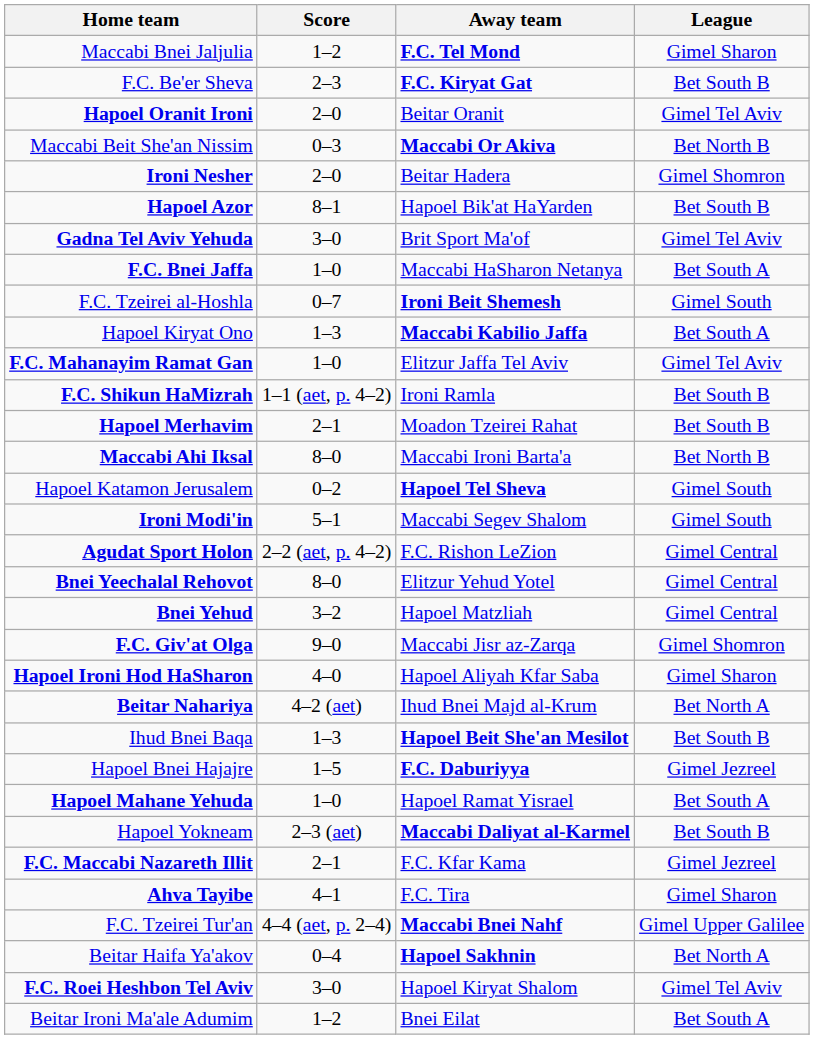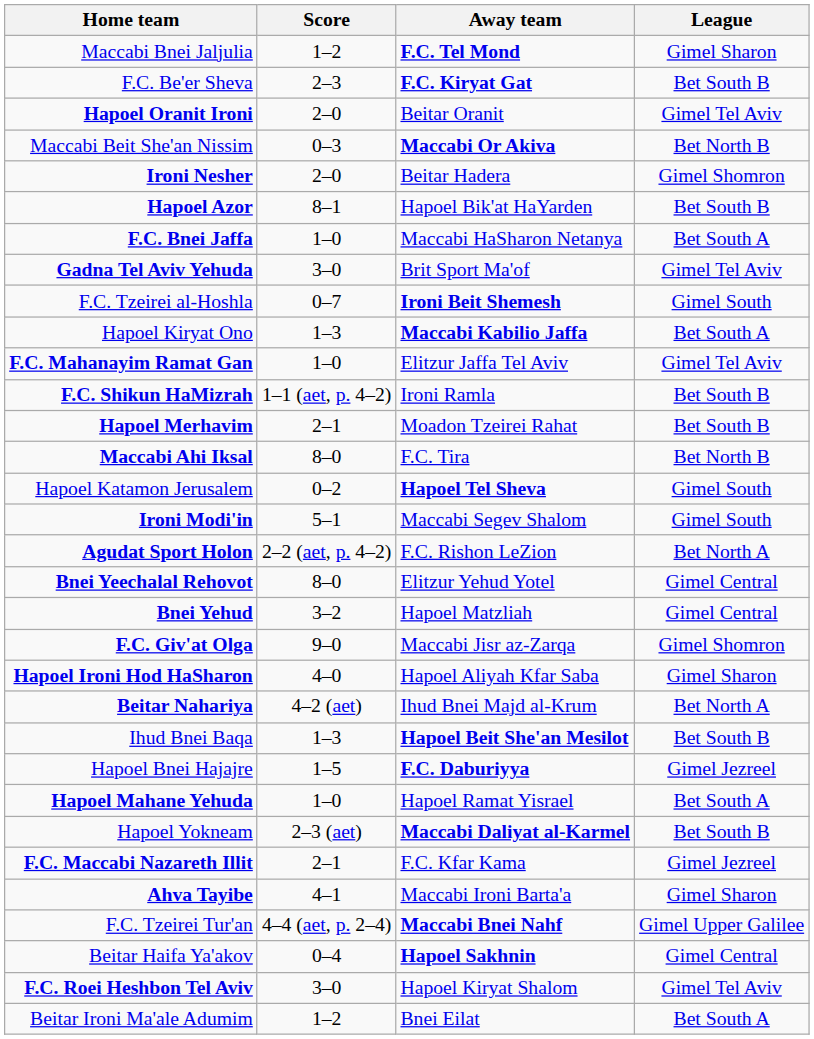 <table class="wikitable" style="text-align: center">
 <tr>
 <th>Home team</th>
 <th>Score</th>
 <th>Away team</th>
 <th>League</th>
 </tr>
 <tr>
 <td align="right"><a href='#'>Maccabi Bnei Jaljulia</a></td>
 <td>1–2</td>
 <td align="left"><strong><a href='#'>F.C. Tel Mond</a></strong></td>
 <td><a href='#'>Gimel Sharon</a></td>
 </tr>
 <tr>
 <td align="right"><a href='#'>F.C. Be'er Sheva</a></td>
 <td>2–3</td>
 <td align="left"><strong><a href='#'>F.C. Kiryat Gat</a></strong></td>
 <td><a href='#'>Bet South B</a></td>
 </tr>
 <tr>
 <td align="right"><strong><a href='#'>Hapoel Oranit Ironi</a></strong></td>
 <td>2–0</td>
 <td align="left"><a href='#'>Beitar Oranit</a></td>
 <td><a href='#'>Gimel Tel Aviv</a></td>
 </tr>
 <tr>
 <td align="right"><a href='#'>Maccabi Beit She'an Nissim</a></td>
 <td>0–3</td>
 <td align="left"><strong><a href='#'>Maccabi Or Akiva</a></strong></td>
 <td><a href='#'>Bet North B</a></td>
 </tr>
 <tr>
 <td align="right"><strong><a href='#'>Ironi Nesher</a></strong></td>
 <td>2–0</td>
 <td align="left"><a href='#'>Beitar Hadera</a></td>
 <td><a href='#'>Gimel Shomron</a></td>
 </tr>
 <tr>
 <td align="right"><strong><a href='#'>Hapoel Azor</a></strong></td>
 <td>8–1</td>
 <td align="left"><a href='#'>Hapoel Bik'at HaYarden</a></td>
 <td><a href='#'>Bet South B</a></td>
 </tr>
 <tr>
+<td align="right"><strong><a href='#'>F.C. Bnei Jaffa</a></strong></td>
+<td>1–0</td>
+<td align="left"><a href='#'>Maccabi HaSharon Netanya</a></td>
+<td><a href='#'>Bet South A</a></td>
+</tr>
+<tr>
 <td align="right"><strong><a href='#'>Gadna Tel Aviv Yehuda</a></strong></td>
 <td>3–0</td>
 <td align="left"><a href='#'>Brit Sport Ma'of</a></td>
 <td><a href='#'>Gimel Tel Aviv</a></td>
-</tr>
-<tr>
-<td align="right"><strong><a href='#'>F.C. Bnei Jaffa</a></strong></td>
-<td>1–0</td>
-<td align="left"><a href='#'>Maccabi HaSharon Netanya</a></td>
-<td><a href='#'>Bet South A</a></td>
 </tr>
 <tr>
 <td align="right"><a href='#'>F.C. Tzeirei al-Hoshla</a></td>
 <td>0–7</td>
 <td align="left"><strong><a href='#'>Ironi Beit Shemesh</a></strong></td>
 <td><a href='#'>Gimel South</a></td>
 </tr>
 <tr>
 <td align="right"><a href='#'>Hapoel Kiryat Ono</a></td>
 <td>1–3</td>
 <td align="left"><strong><a href='#'>Maccabi Kabilio Jaffa</a></strong></td>
 <td><a href='#'>Bet South A</a></td>
 </tr>
 <tr>
 <td align="right"><strong><a href='#'>F.C. Mahanayim Ramat Gan</a></strong></td>
 <td>1–0</td>
 <td align="left"><a href='#'>Elitzur Jaffa Tel Aviv</a></td>
 <td><a href='#'>Gimel Tel Aviv</a></td>
 </tr>
 <tr>
 <td align="right"><strong><a href='#'>F.C. Shikun HaMizrah</a></strong></td>
 <td>1–1 (<a href='#'>aet</a>, <a href='#'>p.</a> 4–2)</td>
 <td align="left"><a href='#'>Ironi Ramla</a></td>
 <td><a href='#'>Bet South B</a></td>
 </tr>
 <tr>
 <td align="right"><strong><a href='#'>Hapoel Merhavim</a></strong></td>
 <td>2–1</td>
 <td align="left"><a href='#'>Moadon Tzeirei Rahat</a></td>
 <td><a href='#'>Bet South B</a></td>
 </tr>
 <tr>
 <td align="right"><strong><a href='#'>Maccabi Ahi Iksal</a></strong></td>
 <td>8–0</td>
-<td align="left"><a href='#'>Maccabi Ironi Barta'a</a></td>
+<td align="left"><a href='#'>F.C. Tira</a></td>
 <td><a href='#'>Bet North B</a></td>
 </tr>
 <tr>
 <td align="right"><a href='#'>Hapoel Katamon Jerusalem</a></td>
 <td>0–2</td>
 <td align="left"><strong><a href='#'>Hapoel Tel Sheva</a></strong></td>
 <td><a href='#'>Gimel South</a></td>
 </tr>
 <tr>
 <td align="right"><strong><a href='#'>Ironi Modi'in</a></strong></td>
 <td>5–1</td>
 <td align="left"><a href='#'>Maccabi Segev Shalom</a></td>
 <td><a href='#'>Gimel South</a></td>
 </tr>
 <tr>
 <td align="right"><strong><a href='#'>Agudat Sport Holon</a></strong></td>
 <td>2–2 (<a href='#'>aet</a>, <a href='#'>p.</a> 4–2)</td>
 <td align="left"><a href='#'>F.C. Rishon LeZion</a></td>
-<td><a href='#'>Gimel Central</a></td>
+<td><a href='#'>Bet North A</a></td>
 </tr>
 <tr>
 <td align="right"><strong><a href='#'>Bnei Yeechalal Rehovot</a></strong></td>
 <td>8–0</td>
 <td align="left"><a href='#'>Elitzur Yehud Yotel</a></td>
 <td><a href='#'>Gimel Central</a></td>
 </tr>
 <tr>
 <td align="right"><strong><a href='#'>Bnei Yehud</a></strong></td>
 <td>3–2</td>
 <td align="left"><a href='#'>Hapoel Matzliah</a></td>
 <td><a href='#'>Gimel Central</a></td>
 </tr>
 <tr>
 <td align="right"><strong><a href='#'>F.C. Giv'at Olga</a></strong></td>
 <td>9–0</td>
 <td align="left"><a href='#'>Maccabi Jisr az-Zarqa</a></td>
 <td><a href='#'>Gimel Shomron</a></td>
 </tr>
 <tr>
 <td align="right"><strong><a href='#'>Hapoel Ironi Hod HaSharon</a></strong></td>
 <td>4–0</td>
 <td align="left"><a href='#'>Hapoel Aliyah Kfar Saba</a></td>
 <td><a href='#'>Gimel Sharon</a></td>
 </tr>
 <tr>
 <td align="right"><strong><a href='#'>Beitar Nahariya</a></strong></td>
 <td>4–2 (<a href='#'>aet</a>)</td>
 <td align="left"><a href='#'>Ihud Bnei Majd al-Krum</a></td>
 <td><a href='#'>Bet North A</a></td>
 </tr>
 <tr>
 <td align="right"><a href='#'>Ihud Bnei Baqa</a></td>
 <td>1–3</td>
 <td align="left"><strong><a href='#'>Hapoel Beit She'an Mesilot</a></strong></td>
 <td><a href='#'>Bet South B</a></td>
 </tr>
 <tr>
 <td align="right"><a href='#'>Hapoel Bnei Hajajre</a></td>
 <td>1–5</td>
 <td align="left"><strong><a href='#'>F.C. Daburiyya</a></strong></td>
 <td><a href='#'>Gimel Jezreel</a></td>
 </tr>
 <tr>
 <td align="right"><strong><a href='#'>Hapoel Mahane Yehuda</a></strong></td>
 <td>1–0</td>
 <td align="left"><a href='#'>Hapoel Ramat Yisrael</a></td>
 <td><a href='#'>Bet South A</a></td>
 </tr>
 <tr>
 <td align="right"><a href='#'>Hapoel Yokneam</a></td>
 <td>2–3 (<a href='#'>aet</a>)</td>
 <td align="left"><strong><a href='#'>Maccabi Daliyat al-Karmel</a></strong></td>
 <td><a href='#'>Bet South B</a></td>
 </tr>
 <tr>
 <td align="right"><strong><a href='#'>F.C. Maccabi Nazareth Illit</a></strong></td>
 <td>2–1</td>
 <td align="left"><a href='#'>F.C. Kfar Kama</a></td>
 <td><a href='#'>Gimel Jezreel</a></td>
 </tr>
 <tr>
 <td align="right"><strong><a href='#'>Ahva Tayibe</a></strong></td>
 <td>4–1</td>
-<td align="left"><a href='#'>F.C. Tira</a></td>
+<td align="left"><a href='#'>Maccabi Ironi Barta'a</a></td>
 <td><a href='#'>Gimel Sharon</a></td>
 </tr>
 <tr>
 <td align="right"><a href='#'>F.C. Tzeirei Tur'an</a></td>
 <td>4–4 (<a href='#'>aet</a>, <a href='#'>p.</a> 2–4)</td>
 <td align="left"><strong><a href='#'>Maccabi Bnei Nahf</a></strong></td>
 <td><a href='#'>Gimel Upper Galilee</a></td>
 </tr>
 <tr>
 <td align="right"><a href='#'>Beitar Haifa Ya'akov</a></td>
 <td>0–4</td>
 <td align="left"><strong><a href='#'>Hapoel Sakhnin</a></strong></td>
-<td><a href='#'>Bet North A</a></td>
+<td><a href='#'>Gimel Central</a></td>
 </tr>
 <tr>
 <td align="right"><strong><a href='#'>F.C. Roei Heshbon Tel Aviv</a></strong></td>
 <td>3–0</td>
 <td align="left"><a href='#'>Hapoel Kiryat Shalom</a></td>
 <td><a href='#'>Gimel Tel Aviv</a></td>
 </tr>
 <tr>
 <td align="right"><a href='#'>Beitar Ironi Ma'ale Adumim</a></td>
 <td>1–2</td>
 <td align="left"><a href='#'>Bnei Eilat</a></td>
 <td><a href='#'>Bet South A</a></td>
 </tr>
 </table>
